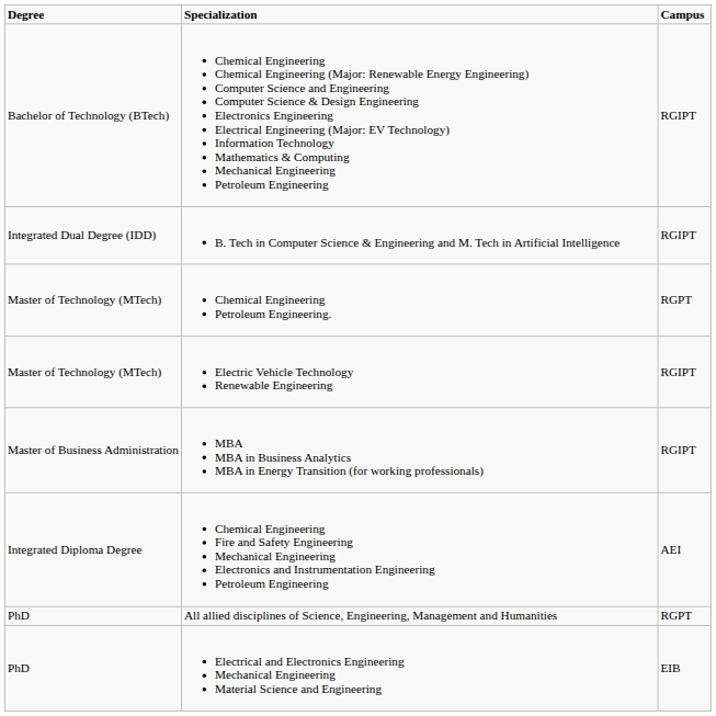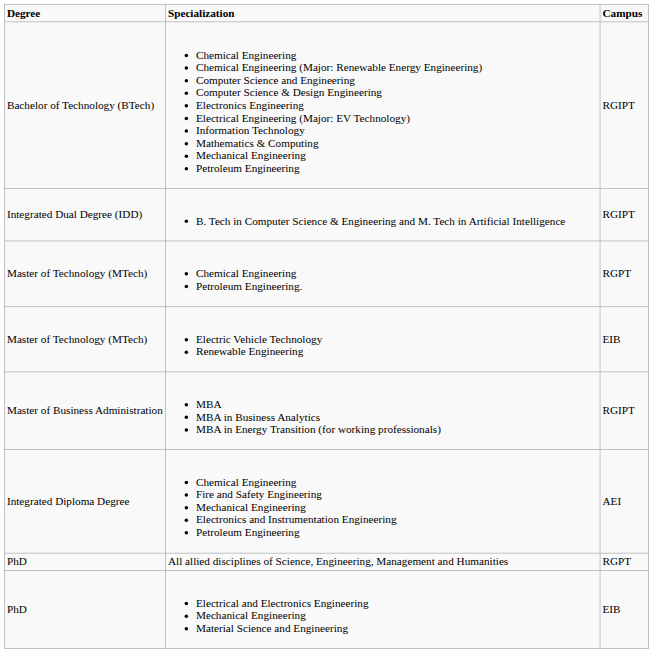 <table class="wikitable">
 <tr>
 <td style="width:25%;"><strong>Degree</strong></td>
 <td><strong>Specialization</strong></td>
 <td><strong>Campus</strong></td>
 </tr>
 <tr>
 <td style="width:25%;">Bachelor of Technology (BTech)</td>
 <td><br><ul><li>Chemical Engineering</li><li>Chemical Engineering (Major: Renewable Energy Engineering)</li><li>Computer Science and Engineering</li><li>Computer Science & Design Engineering</li><li>Electronics Engineering</li><li>Electrical Engineering (Major: EV  Technology)</li><li>Information Technology</li><li>Mathematics & Computing</li><li>Mechanical Engineering</li><li>Petroleum Engineering</li></ul></td>
 <td>RGIPT</td>
 </tr>
 <tr>
 <td>Integrated Dual Degree (IDD)</td>
 <td><br><ul><li>B. Tech in Computer Science & Engineering and M. Tech in Artificial Intelligence</li></ul></td>
 <td>RGIPT</td>
 </tr>
 <tr>
 <td style="width:25%;">Master of Technology (MTech)</td>
 <td><br><ul><li>Chemical Engineering</li><li>Petroleum Engineering.</li></ul></td>
 <td>RGPT</td>
 </tr>
 <tr>
 <td style="width:25%;">Master of Technology (MTech)</td>
 <td><br><ul><li>Electric Vehicle Technology</li><li>Renewable Engineering</li></ul></td>
-<td>RGIPT</td>
+<td>EIB</td>
 </tr>
 <tr>
 <td style="width:25%;">Master of Business Administration</td>
 <td><br><ul><li>MBA</li><li>MBA in Business Analytics</li><li>MBA in Energy Transition (for working professionals)</li></ul></td>
 <td>RGIPT</td>
 </tr>
 <tr>
 <td style="width:25%;">Integrated Diploma Degree</td>
 <td><br><ul><li>Chemical Engineering</li><li>Fire and Safety Engineering</li><li>Mechanical Engineering</li><li>Electronics and Instrumentation Engineering</li><li>Petroleum Engineering</li></ul></td>
 <td>AEI</td>
 </tr>
 <tr>
 <td style="width:25%;">PhD</td>
 <td>All allied disciplines of Science, Engineering, Management and Humanities</td>
 <td>RGPT</td>
 </tr>
 <tr>
 <td style="width:25%;">PhD</td>
 <td><br><ul><li>Electrical and Electronics Engineering</li><li>Mechanical Engineering</li><li>Material Science and Engineering</li></ul></td>
 <td>EIB</td>
 </tr>
 </table>
